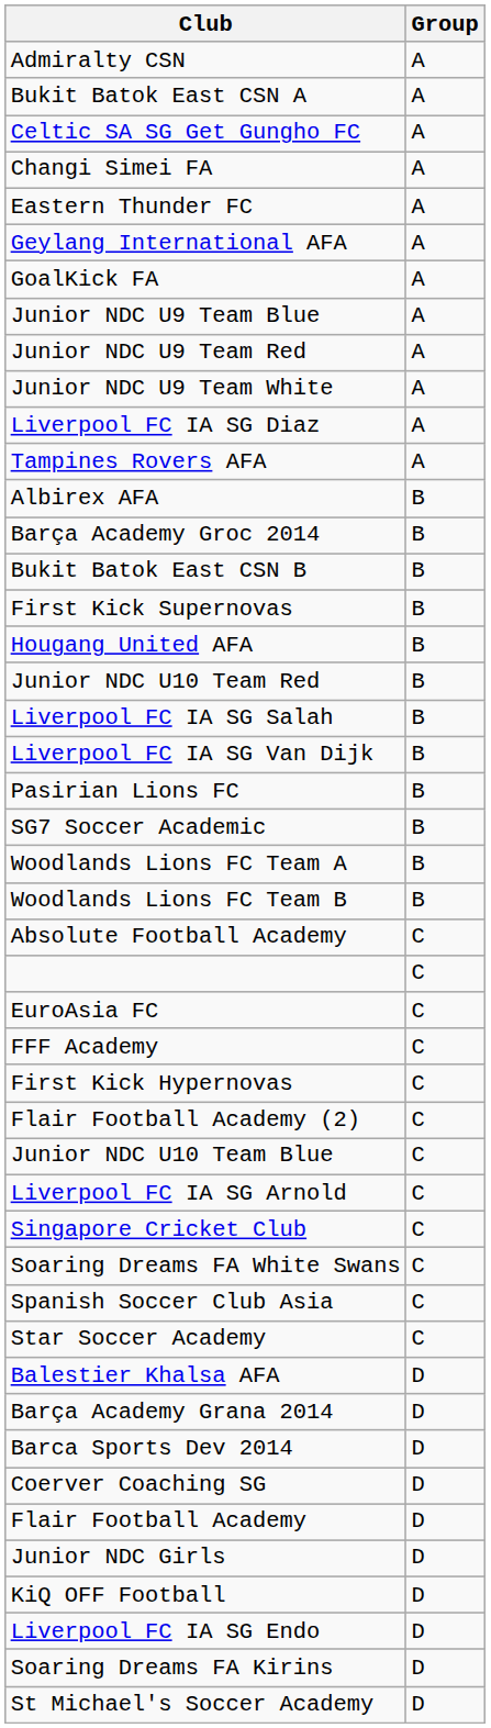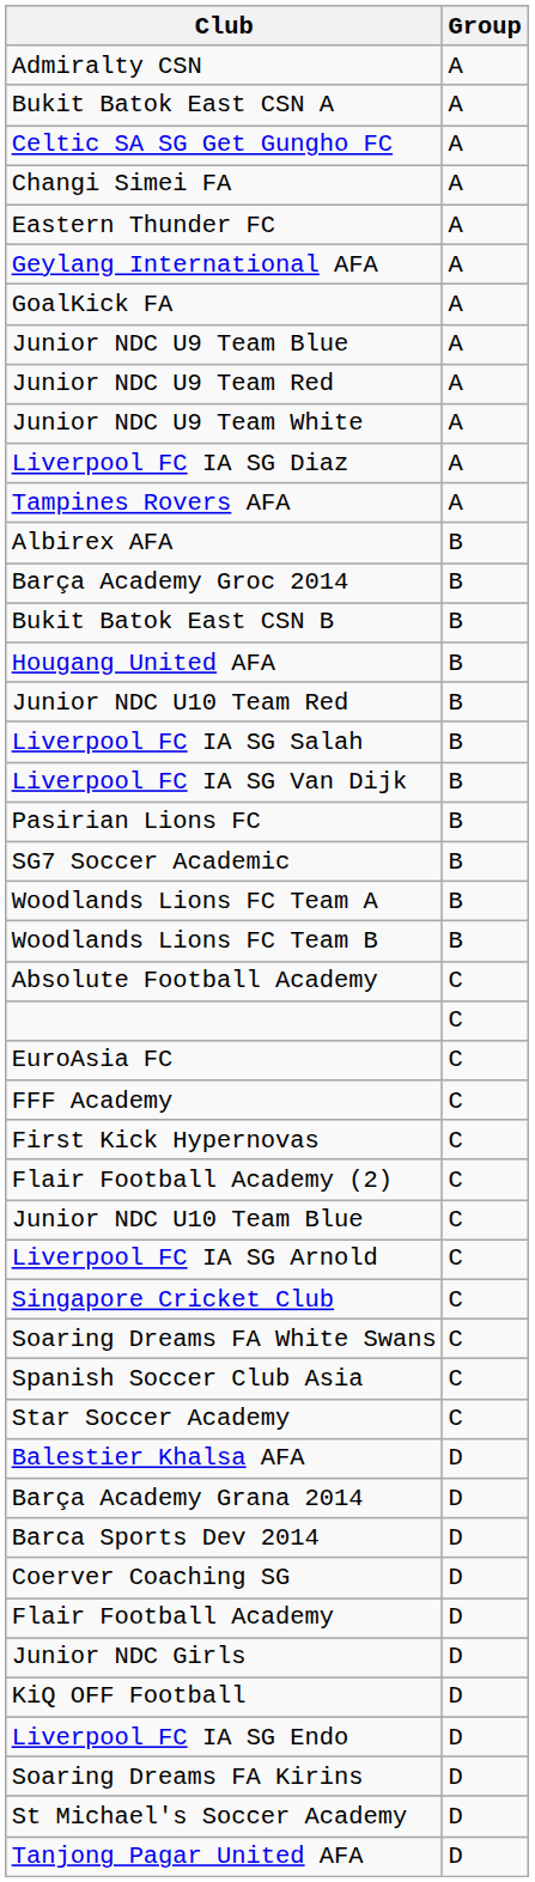 <table class="wikitable sortable">
 <tr>
 <th>Club</th>
 <th>Group</th>
 </tr>
 <tr>
 <td>Admiralty CSN</td>
 <td>A</td>
 </tr>
 <tr>
 <td>Bukit Batok East CSN A</td>
 <td>A</td>
 </tr>
 <tr>
 <td><a href='#'>Celtic SA SG Get Gungho FC</a></td>
 <td>A</td>
 </tr>
 <tr>
 <td>Changi Simei FA</td>
 <td>A</td>
 </tr>
 <tr>
 <td>Eastern Thunder FC</td>
 <td>A</td>
 </tr>
 <tr>
 <td><a href='#'>Geylang International</a> AFA</td>
 <td>A</td>
 </tr>
 <tr>
 <td>GoalKick FA</td>
 <td>A</td>
 </tr>
 <tr>
 <td>Junior NDC U9 Team Blue</td>
 <td>A</td>
 </tr>
 <tr>
 <td>Junior NDC U9 Team Red</td>
 <td>A</td>
 </tr>
 <tr>
 <td>Junior NDC U9 Team White</td>
 <td>A</td>
 </tr>
 <tr>
 <td><a href='#'>Liverpool FC</a> IA SG Diaz</td>
 <td>A</td>
 </tr>
 <tr>
 <td><a href='#'>Tampines Rovers</a> AFA</td>
 <td>A</td>
 </tr>
 <tr>
 <td>Albirex AFA</td>
 <td>B</td>
 </tr>
 <tr>
 <td>Barça Academy Groc 2014</td>
 <td>B</td>
 </tr>
 <tr>
 <td>Bukit Batok East CSN B</td>
-<td>B</td>
-</tr>
-<tr>
-<td>First Kick Supernovas</td>
 <td>B</td>
 </tr>
 <tr>
 <td><a href='#'>Hougang United</a> AFA</td>
 <td>B</td>
 </tr>
 <tr>
 <td>Junior NDC U10 Team Red</td>
 <td>B</td>
 </tr>
 <tr>
 <td><a href='#'>Liverpool FC</a> IA SG Salah</td>
 <td>B</td>
 </tr>
 <tr>
 <td><a href='#'>Liverpool FC</a> IA SG Van Dijk</td>
 <td>B</td>
 </tr>
 <tr>
 <td>Pasirian Lions FC</td>
 <td>B</td>
 </tr>
 <tr>
 <td>SG7 Soccer Academic</td>
 <td>B</td>
 </tr>
 <tr>
 <td>Woodlands Lions FC Team A</td>
 <td>B</td>
 </tr>
 <tr>
 <td>Woodlands Lions FC Team B</td>
 <td>B</td>
 </tr>
 <tr>
 <td>Absolute Football Academy</td>
 <td>C</td>
 </tr>
 <tr>
 <td></td>
 <td>C</td>
 </tr>
 <tr>
 <td>EuroAsia FC</td>
 <td>C</td>
 </tr>
 <tr>
 <td>FFF Academy</td>
 <td>C</td>
 </tr>
 <tr>
 <td>First Kick Hypernovas</td>
 <td>C</td>
 </tr>
 <tr>
 <td>Flair Football Academy (2)</td>
 <td>C</td>
 </tr>
 <tr>
 <td>Junior NDC U10 Team Blue</td>
 <td>C</td>
 </tr>
 <tr>
 <td><a href='#'>Liverpool FC</a> IA SG Arnold</td>
 <td>C</td>
 </tr>
 <tr>
 <td><a href='#'>Singapore Cricket Club</a></td>
 <td>C</td>
 </tr>
 <tr>
 <td>Soaring Dreams FA White Swans</td>
 <td>C</td>
 </tr>
 <tr>
 <td>Spanish Soccer Club Asia</td>
 <td>C</td>
 </tr>
 <tr>
 <td>Star Soccer Academy</td>
 <td>C</td>
 </tr>
 <tr>
 <td><a href='#'>Balestier Khalsa</a> AFA</td>
 <td>D</td>
 </tr>
 <tr>
 <td>Barça Academy Grana 2014</td>
 <td>D</td>
 </tr>
 <tr>
 <td>Barca Sports Dev 2014</td>
 <td>D</td>
 </tr>
 <tr>
 <td>Coerver Coaching SG</td>
 <td>D</td>
 </tr>
 <tr>
 <td>Flair Football Academy</td>
 <td>D</td>
 </tr>
 <tr>
 <td>Junior NDC Girls</td>
 <td>D</td>
 </tr>
 <tr>
 <td>KiQ OFF Football</td>
 <td>D</td>
 </tr>
 <tr>
 <td><a href='#'>Liverpool FC</a> IA SG Endo</td>
 <td>D</td>
 </tr>
 <tr>
 <td>Soaring Dreams FA Kirins</td>
 <td>D</td>
 </tr>
 <tr>
 <td>St Michael's Soccer Academy</td>
 <td>D</td>
 </tr>
+<tr>
+<td><a href='#'>Tanjong Pagar United</a> AFA</td>
+<td>D</td>
+</tr>
 </table>
